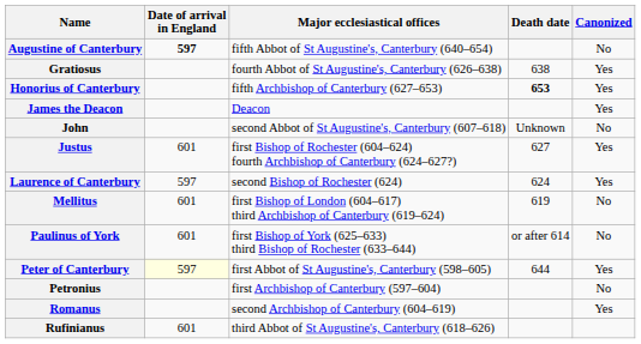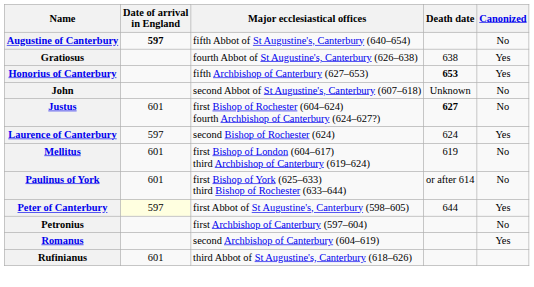 <table class="sortable plainrowheaders wikitable" border="1" style="text-align:center;">
 <tr>
 <th scope="col">Name</th>
 <th scope="col">Date of arrival <br>in England</th>
 <th scope="col">Major ecclesiastical offices</th>
 <th scope="col">Death date</th>
 <th scope="col"><a href='#'>Canonized</a></th>
 </tr>
 <tr valign=top>
 <th scope="row" align=left><a href='#'>Augustine of Canterbury</a></th>
 <td><strong>597</strong></td>
 <td align=left>fifth Abbot of <a href='#'>St Augustine's, Canterbury</a> (640–654)</td>
 <td></td>
 <td>No</td>
 </tr>
 <tr valign=top>
 <th scope="row" align=left>Gratiosus</th>
 <td></td>
 <td align=left>fourth Abbot of <a href='#'>St Augustine's, Canterbury</a> (626–638)</td>
 <td>638</td>
 <td>Yes</td>
 </tr>
 <tr valign=top>
 <th scope="row" align=left><a href='#'>Honorius of Canterbury</a></th>
 <td></td>
 <td align=left>fifth <a href='#'>Archbishop of Canterbury</a> (627–653)</td>
 <td><strong>653</strong></td>
 <td>Yes</td>
 </tr>
 <tr valign=top>
-<th scope="row" align=left><a href='#'>James the Deacon</a></th>
-<td></td>
-<td align=left><a href='#'>Deacon</a></td>
-<td></td>
-<td>Yes</td>
-</tr>
-<tr valign=top>
 <th scope="row" align=left>John</th>
 <td></td>
 <td align=left>second Abbot of <a href='#'>St Augustine's, Canterbury</a> (607–618)</td>
 <td>Unknown</td>
 <td>No</td>
 </tr>
 <tr valign=top>
 <th scope="row" align=left><a href='#'>Justus</a></th>
 <td>601</td>
 <td align=left>first <a href='#'>Bishop of Rochester</a> (604–624)<br>fourth <a href='#'>Archbishop of Canterbury</a> (624–627?)</td>
-<td>627</td>
-<td>Yes</td>
+<td><strong>627</strong></td>
+<td>No</td>
 </tr>
 <tr valign=top>
 <th scope="row" align=left><a href='#'>Laurence of Canterbury</a></th>
 <td>597</td>
 <td align=left>second <a href='#'>Bishop of Rochester</a> (624)</td>
 <td>624</td>
 <td>Yes</td>
 </tr>
 <tr valign=top>
 <th scope="row" align=left><a href='#'>Mellitus</a></th>
 <td>601</td>
 <td align=left>first <a href='#'>Bishop of London</a> (604–617)<br>third <a href='#'>Archbishop of Canterbury</a> (619–624)</td>
 <td>619</td>
 <td>No</td>
 </tr>
 <tr valign=top>
 <th scope="row" align=left><a href='#'>Paulinus of York</a></th>
 <td>601</td>
 <td align=left>first <a href='#'>Bishop of York</a> (625–633)<br>third <a href='#'>Bishop of Rochester</a> (633–644)</td>
 <td> or after 614</td>
 <td>No</td>
 </tr>
 <tr valign=top>
 <th scope="row" align=left><a href='#'>Peter of Canterbury</a></th>
 <td style="background: lightyellow;">597</td>
 <td align=left>first Abbot of <a href='#'>St Augustine's, Canterbury</a> (598–605)</td>
 <td>644</td>
 <td>Yes</td>
 </tr>
 <tr valign=top>
 <th scope="row" align=left>Petronius</th>
 <td></td>
 <td align=left>first <a href='#'>Archbishop of Canterbury</a> (597–604)</td>
 <td></td>
 <td>No</td>
 </tr>
 <tr valign=top>
 <th scope="row" align=left><a href='#'>Romanus</a></th>
 <td></td>
 <td align=left>second <a href='#'>Archbishop of Canterbury</a> (604–619)</td>
 <td></td>
 <td>Yes</td>
 </tr>
 <tr valign=top>
 <th scope="row" align=left>Rufinianus</th>
 <td>601</td>
 <td align=left>third Abbot of <a href='#'>St Augustine's, Canterbury</a> (618–626)</td>
 <td></td>
 <td></td>
 </tr>
 </table>
